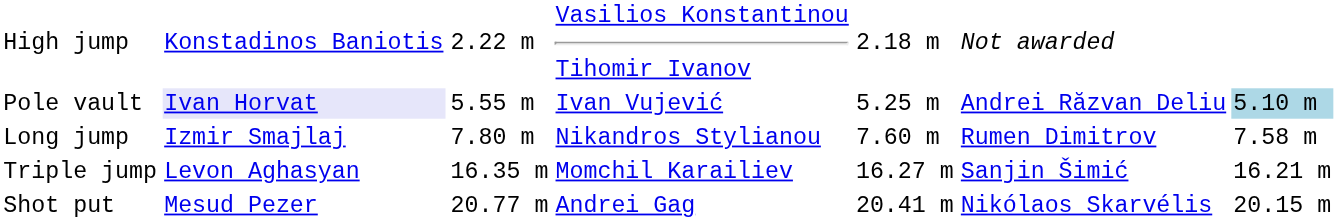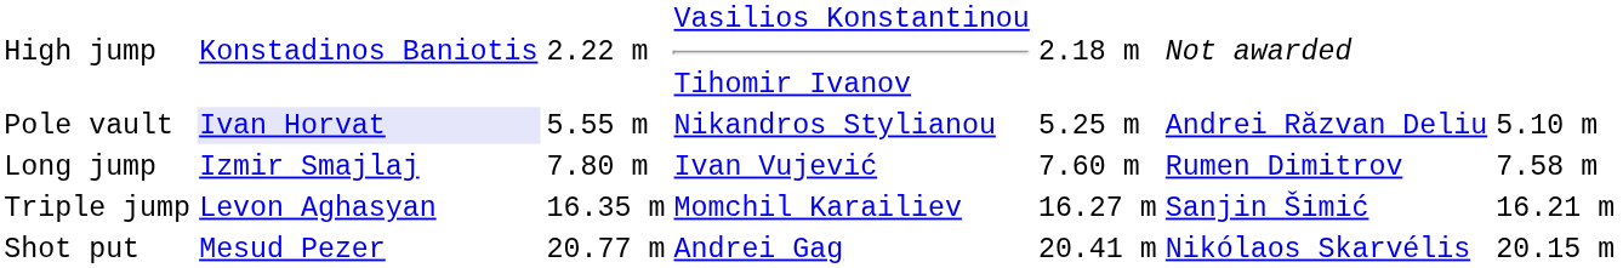 <table>
 <tr>
 <td>High jump</td>
 <td><a href='#'>Konstadinos Baniotis</a><br></td>
 <td>2.22 m</td>
 <td><a href='#'>Vasilios Konstantinou</a><br><hr><a href='#'>Tihomir Ivanov</a><br></td>
 <td>2.18 m</td>
 <td colspan=2><em>Not awarded</em></td>
 </tr>
 <tr>
 <td>Pole vault</td>
 <td style="background: lavender;"><a href='#'>Ivan Horvat</a><br></td>
 <td>5.55 m</td>
-<td><a href='#'>Ivan Vujević</a><br></td>
+<td><a href='#'>Nikandros Stylianou</a><br></td>
 <td>5.25 m</td>
 <td><a href='#'>Andrei Răzvan Deliu</a><br></td>
-<td style="background: lightblue;">5.10 m</td>
+<td>5.10 m</td>
 </tr>
 <tr>
 <td>Long jump</td>
 <td><a href='#'>Izmir Smajlaj</a><br></td>
 <td>7.80 m</td>
-<td><a href='#'>Nikandros Stylianou</a><br></td>
+<td><a href='#'>Ivan Vujević</a><br></td>
 <td>7.60 m</td>
 <td><a href='#'>Rumen Dimitrov</a><br></td>
 <td>7.58 m</td>
 </tr>
 <tr>
 <td>Triple jump</td>
 <td><a href='#'>Levon Aghasyan</a><br></td>
 <td>16.35 m</td>
 <td><a href='#'>Momchil Karailiev</a><br></td>
 <td>16.27 m</td>
 <td><a href='#'>Sanjin Šimić</a><br></td>
 <td>16.21 m</td>
 </tr>
 <tr>
 <td>Shot put</td>
 <td><a href='#'>Mesud Pezer</a><br></td>
 <td>20.77 m</td>
 <td><a href='#'>Andrei Gag</a><br></td>
 <td>20.41 m</td>
 <td><a href='#'>Nikólaos Skarvélis</a><br></td>
 <td>20.15 m</td>
 </tr>
 </table>
